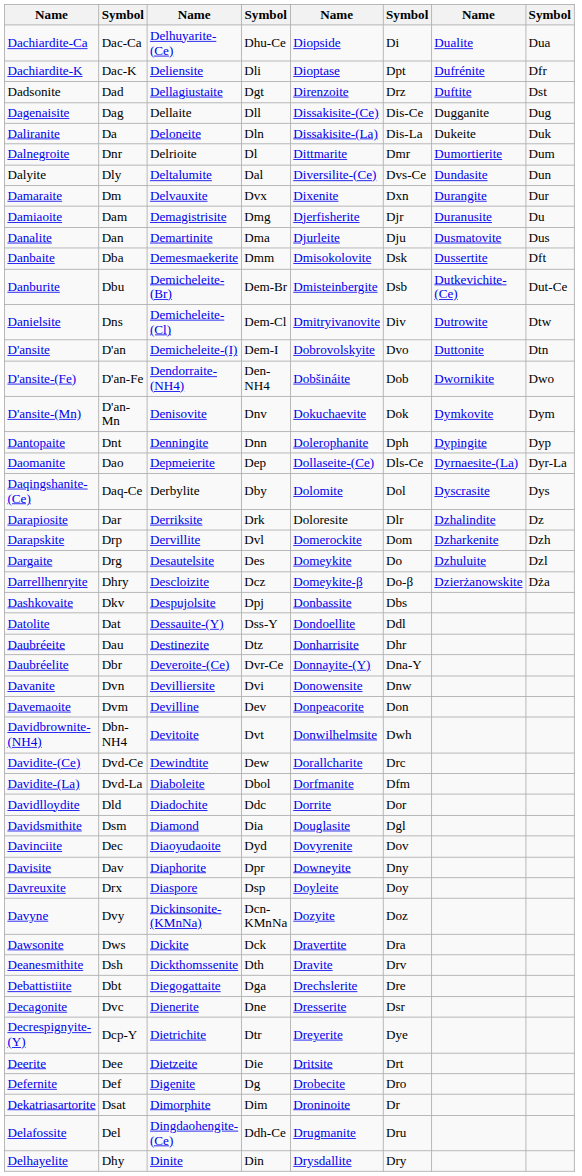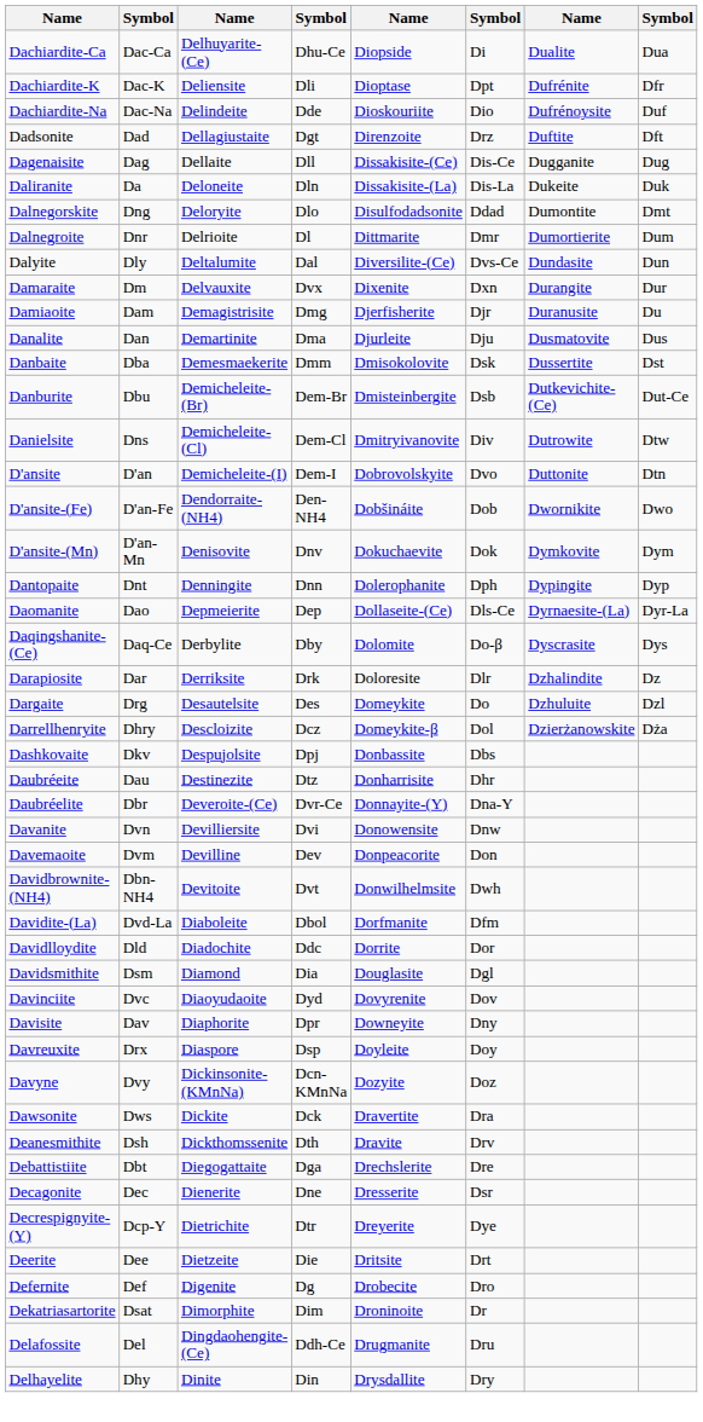 <table class="wikitable">
 <tr>
 <th>Name</th>
 <th>Symbol</th>
 <th>Name</th>
 <th>Symbol</th>
 <th>Name</th>
 <th>Symbol</th>
 <th>Name</th>
 <th>Symbol</th>
 </tr>
 <tr>
 <td><a href='#'>Dachiardite-Ca</a></td>
 <td>Dac-Ca</td>
 <td><a href='#'>Delhuyarite-(Ce)</a></td>
 <td>Dhu-Ce</td>
 <td><a href='#'>Diopside</a></td>
 <td>Di</td>
 <td><a href='#'>Dualite</a></td>
 <td>Dua</td>
 </tr>
 <tr>
 <td><a href='#'>Dachiardite-K</a></td>
 <td>Dac-K</td>
 <td><a href='#'>Deliensite</a></td>
 <td>Dli</td>
 <td><a href='#'>Dioptase</a></td>
 <td>Dpt</td>
 <td><a href='#'>Dufrénite</a></td>
 <td>Dfr</td>
 </tr>
 <tr>
+<td><a href='#'>Dachiardite-Na</a></td>
+<td>Dac-Na</td>
+<td><a href='#'>Delindeite</a></td>
+<td>Dde</td>
+<td><a href='#'>Dioskouriite</a></td>
+<td>Dio</td>
+<td><a href='#'>Dufrénoysite</a></td>
+<td>Duf</td>
+</tr>
+<tr>
 <td>Dadsonite</td>
 <td>Dad</td>
 <td><a href='#'>Dellagiustaite</a></td>
 <td>Dgt</td>
 <td><a href='#'>Direnzoite</a></td>
 <td>Drz</td>
 <td><a href='#'>Duftite</a></td>
-<td>Dst</td>
+<td>Dft</td>
 </tr>
 <tr>
 <td><a href='#'>Dagenaisite</a></td>
 <td>Dag</td>
 <td>Dellaite</td>
 <td>Dll</td>
 <td><a href='#'>Dissakisite-(Ce)</a></td>
 <td>Dis-Ce</td>
 <td>Dugganite</td>
 <td>Dug</td>
 </tr>
 <tr>
 <td><a href='#'>Daliranite</a></td>
 <td>Da</td>
 <td><a href='#'>Deloneite</a></td>
 <td>Dln</td>
 <td><a href='#'>Dissakisite-(La)</a></td>
 <td>Dis-La</td>
 <td>Dukeite</td>
 <td>Duk</td>
+</tr>
+<tr>
+<td><a href='#'>Dalnegorskite</a></td>
+<td>Dng</td>
+<td><a href='#'>Deloryite</a></td>
+<td>Dlo</td>
+<td><a href='#'>Disulfodadsonite</a></td>
+<td>Ddad</td>
+<td>Dumontite</td>
+<td>Dmt</td>
 </tr>
 <tr>
 <td><a href='#'>Dalnegroite</a></td>
 <td>Dnr</td>
 <td>Delrioite</td>
 <td>Dl</td>
 <td><a href='#'>Dittmarite</a></td>
 <td>Dmr</td>
 <td><a href='#'>Dumortierite</a></td>
 <td>Dum</td>
 </tr>
 <tr>
 <td>Dalyite</td>
 <td>Dly</td>
 <td><a href='#'>Deltalumite</a></td>
 <td>Dal</td>
 <td><a href='#'>Diversilite-(Ce)</a></td>
 <td>Dvs-Ce</td>
 <td><a href='#'>Dundasite</a></td>
 <td>Dun</td>
 </tr>
 <tr>
 <td><a href='#'>Damaraite</a></td>
 <td>Dm</td>
 <td><a href='#'>Delvauxite</a></td>
 <td>Dvx</td>
 <td><a href='#'>Dixenite</a></td>
 <td>Dxn</td>
 <td><a href='#'>Durangite</a></td>
 <td>Dur</td>
 </tr>
 <tr>
 <td><a href='#'>Damiaoite</a></td>
 <td>Dam</td>
 <td><a href='#'>Demagistrisite</a></td>
 <td>Dmg</td>
 <td><a href='#'>Djerfisherite</a></td>
 <td>Djr</td>
 <td><a href='#'>Duranusite</a></td>
 <td>Du</td>
 </tr>
 <tr>
 <td><a href='#'>Danalite</a></td>
 <td>Dan</td>
 <td><a href='#'>Demartinite</a></td>
 <td>Dma</td>
 <td><a href='#'>Djurleite</a></td>
 <td>Dju</td>
 <td><a href='#'>Dusmatovite</a></td>
 <td>Dus</td>
 </tr>
 <tr>
 <td><a href='#'>Danbaite</a></td>
 <td>Dba</td>
 <td><a href='#'>Demesmaekerite</a></td>
 <td>Dmm</td>
 <td><a href='#'>Dmisokolovite</a></td>
 <td>Dsk</td>
 <td><a href='#'>Dussertite</a></td>
-<td>Dft</td>
+<td>Dst</td>
 </tr>
 <tr>
 <td><a href='#'>Danburite</a></td>
 <td>Dbu</td>
 <td><a href='#'>Demicheleite-(Br)</a></td>
 <td>Dem-Br</td>
 <td><a href='#'>Dmisteinbergite</a></td>
 <td>Dsb</td>
 <td><a href='#'>Dutkevichite-(Ce)</a></td>
 <td>Dut-Ce</td>
 </tr>
 <tr>
 <td><a href='#'>Danielsite</a></td>
 <td>Dns</td>
 <td><a href='#'>Demicheleite-(Cl)</a></td>
 <td>Dem-Cl</td>
 <td><a href='#'>Dmitryivanovite</a></td>
 <td>Div</td>
 <td><a href='#'>Dutrowite</a></td>
 <td>Dtw</td>
 </tr>
 <tr>
 <td><a href='#'>D'ansite</a></td>
 <td>D'an</td>
 <td><a href='#'>Demicheleite-(I)</a></td>
 <td>Dem-I</td>
 <td><a href='#'>Dobrovolskyite</a></td>
 <td>Dvo</td>
 <td><a href='#'>Duttonite</a></td>
 <td>Dtn</td>
 </tr>
 <tr>
 <td><a href='#'>D'ansite-(Fe)</a></td>
 <td>D'an-Fe</td>
 <td><a href='#'>Dendorraite-(NH4)</a></td>
 <td>Den-NH4</td>
 <td><a href='#'>Dobšináite</a></td>
 <td>Dob</td>
 <td><a href='#'>Dwornikite</a></td>
 <td>Dwo</td>
 </tr>
 <tr>
 <td><a href='#'>D'ansite-(Mn)</a></td>
 <td>D'an-Mn</td>
 <td><a href='#'>Denisovite</a></td>
 <td>Dnv</td>
 <td><a href='#'>Dokuchaevite</a></td>
 <td>Dok</td>
 <td><a href='#'>Dymkovite</a></td>
 <td>Dym</td>
 </tr>
 <tr>
 <td><a href='#'>Dantopaite</a></td>
 <td>Dnt</td>
 <td><a href='#'>Denningite</a></td>
 <td>Dnn</td>
 <td><a href='#'>Dolerophanite</a></td>
 <td>Dph</td>
 <td><a href='#'>Dypingite</a></td>
 <td>Dyp</td>
 </tr>
 <tr>
 <td><a href='#'>Daomanite</a></td>
 <td>Dao</td>
 <td><a href='#'>Depmeierite</a></td>
 <td>Dep</td>
 <td><a href='#'>Dollaseite-(Ce)</a></td>
 <td>Dls-Ce</td>
 <td><a href='#'>Dyrnaesite-(La)</a></td>
 <td>Dyr-La</td>
 </tr>
 <tr>
 <td><a href='#'>Daqingshanite-(Ce)</a></td>
 <td>Daq-Ce</td>
 <td>Derbylite</td>
 <td>Dby</td>
 <td><a href='#'>Dolomite</a></td>
-<td>Dol</td>
+<td>Do-β</td>
 <td><a href='#'>Dyscrasite</a></td>
 <td>Dys</td>
 </tr>
 <tr>
 <td><a href='#'>Darapiosite</a></td>
 <td>Dar</td>
 <td><a href='#'>Derriksite</a></td>
 <td>Drk</td>
 <td>Doloresite</td>
 <td>Dlr</td>
 <td><a href='#'>Dzhalindite</a></td>
 <td>Dz</td>
-</tr>
-<tr>
-<td><a href='#'>Darapskite</a></td>
-<td>Drp</td>
-<td><a href='#'>Dervillite</a></td>
-<td>Dvl</td>
-<td><a href='#'>Domerockite</a></td>
-<td>Dom</td>
-<td><a href='#'>Dzharkenite</a></td>
-<td>Dzh</td>
 </tr>
 <tr>
 <td><a href='#'>Dargaite</a></td>
 <td>Drg</td>
 <td><a href='#'>Desautelsite</a></td>
 <td>Des</td>
 <td><a href='#'>Domeykite</a></td>
 <td>Do</td>
 <td><a href='#'>Dzhuluite</a></td>
 <td>Dzl</td>
 </tr>
 <tr>
 <td><a href='#'>Darrellhenryite</a></td>
 <td>Dhry</td>
 <td><a href='#'>Descloizite</a></td>
 <td>Dcz</td>
 <td><a href='#'>Domeykite-β</a></td>
-<td>Do-β</td>
+<td>Dol</td>
 <td><a href='#'>Dzierżanowskite</a></td>
 <td>Dża</td>
 </tr>
 <tr>
 <td><a href='#'>Dashkovaite</a></td>
 <td>Dkv</td>
 <td><a href='#'>Despujolsite</a></td>
 <td>Dpj</td>
 <td><a href='#'>Donbassite</a></td>
 <td>Dbs</td>
-<td></td>
-<td></td>
-</tr>
-<tr>
-<td><a href='#'>Datolite</a></td>
-<td>Dat</td>
-<td><a href='#'>Dessauite-(Y)</a></td>
-<td>Dss-Y</td>
-<td><a href='#'>Dondoellite</a></td>
-<td>Ddl</td>
 <td></td>
 <td></td>
 </tr>
 <tr>
 <td><a href='#'>Daubréeite</a></td>
 <td>Dau</td>
 <td><a href='#'>Destinezite</a></td>
 <td>Dtz</td>
 <td><a href='#'>Donharrisite</a></td>
 <td>Dhr</td>
 <td></td>
 <td></td>
 </tr>
 <tr>
 <td><a href='#'>Daubréelite</a></td>
 <td>Dbr</td>
 <td><a href='#'>Deveroite-(Ce)</a></td>
 <td>Dvr-Ce</td>
 <td><a href='#'>Donnayite-(Y)</a></td>
 <td>Dna-Y</td>
 <td></td>
 <td></td>
 </tr>
 <tr>
 <td><a href='#'>Davanite</a></td>
 <td>Dvn</td>
 <td><a href='#'>Devilliersite</a></td>
 <td>Dvi</td>
 <td><a href='#'>Donowensite</a></td>
 <td>Dnw</td>
 <td></td>
 <td></td>
 </tr>
 <tr>
 <td><a href='#'>Davemaoite</a></td>
 <td>Dvm</td>
 <td><a href='#'>Devilline</a></td>
 <td>Dev</td>
 <td><a href='#'>Donpeacorite</a></td>
 <td>Don</td>
 <td></td>
 <td></td>
 </tr>
 <tr>
 <td><a href='#'>Davidbrownite-(NH4)</a></td>
 <td>Dbn-NH4</td>
 <td><a href='#'>Devitoite</a></td>
 <td>Dvt</td>
 <td><a href='#'>Donwilhelmsite</a></td>
 <td>Dwh</td>
 <td></td>
 <td></td>
 </tr>
 <tr>
-<td><a href='#'>Davidite-(Ce)</a></td>
-<td>Dvd-Ce</td>
-<td><a href='#'>Dewindtite</a></td>
-<td>Dew</td>
-<td><a href='#'>Dorallcharite</a></td>
-<td>Drc</td>
-<td></td>
-<td></td>
-</tr>
-<tr>
 <td><a href='#'>Davidite-(La)</a></td>
 <td>Dvd-La</td>
 <td><a href='#'>Diaboleite</a></td>
 <td>Dbol</td>
 <td><a href='#'>Dorfmanite</a></td>
 <td>Dfm</td>
 <td></td>
 <td></td>
 </tr>
 <tr>
 <td><a href='#'>Davidlloydite</a></td>
 <td>Dld</td>
 <td><a href='#'>Diadochite</a></td>
 <td>Ddc</td>
 <td><a href='#'>Dorrite</a></td>
 <td>Dor</td>
 <td></td>
 <td></td>
 </tr>
 <tr>
 <td><a href='#'>Davidsmithite</a></td>
 <td>Dsm</td>
 <td><a href='#'>Diamond</a></td>
 <td>Dia</td>
 <td><a href='#'>Douglasite</a></td>
 <td>Dgl</td>
 <td></td>
 <td></td>
 </tr>
 <tr>
 <td><a href='#'>Davinciite</a></td>
-<td>Dec</td>
+<td>Dvc</td>
 <td><a href='#'>Diaoyudaoite</a></td>
 <td>Dyd</td>
 <td><a href='#'>Dovyrenite</a></td>
 <td>Dov</td>
 <td></td>
 <td></td>
 </tr>
 <tr>
 <td><a href='#'>Davisite</a></td>
 <td>Dav</td>
 <td><a href='#'>Diaphorite</a></td>
 <td>Dpr</td>
 <td><a href='#'>Downeyite</a></td>
 <td>Dny</td>
 <td></td>
 <td></td>
 </tr>
 <tr>
 <td><a href='#'>Davreuxite</a></td>
 <td>Drx</td>
 <td><a href='#'>Diaspore</a></td>
 <td>Dsp</td>
 <td><a href='#'>Doyleite</a></td>
 <td>Doy</td>
 <td></td>
 <td></td>
 </tr>
 <tr>
 <td><a href='#'>Davyne</a></td>
 <td>Dvy</td>
 <td><a href='#'>Dickinsonite-(KMnNa)</a></td>
 <td>Dcn-KMnNa</td>
 <td><a href='#'>Dozyite</a></td>
 <td>Doz</td>
 <td></td>
 <td></td>
 </tr>
 <tr>
 <td><a href='#'>Dawsonite</a></td>
 <td>Dws</td>
 <td><a href='#'>Dickite</a></td>
 <td>Dck</td>
 <td><a href='#'>Dravertite</a></td>
 <td>Dra</td>
 <td></td>
 <td></td>
 </tr>
 <tr>
 <td><a href='#'>Deanesmithite</a></td>
 <td>Dsh</td>
 <td><a href='#'>Dickthomssenite</a></td>
 <td>Dth</td>
 <td><a href='#'>Dravite</a></td>
 <td>Drv</td>
 <td></td>
 <td></td>
 </tr>
 <tr>
 <td><a href='#'>Debattistiite</a></td>
 <td>Dbt</td>
 <td><a href='#'>Diegogattaite</a></td>
 <td>Dga</td>
 <td><a href='#'>Drechslerite</a></td>
 <td>Dre</td>
 <td></td>
 <td></td>
 </tr>
 <tr>
 <td><a href='#'>Decagonite</a></td>
-<td>Dvc</td>
+<td>Dec</td>
 <td><a href='#'>Dienerite</a></td>
 <td>Dne</td>
 <td><a href='#'>Dresserite</a></td>
 <td>Dsr</td>
 <td></td>
 <td></td>
 </tr>
 <tr>
 <td><a href='#'>Decrespignyite-(Y)</a></td>
 <td>Dcp-Y</td>
 <td><a href='#'>Dietrichite</a></td>
 <td>Dtr</td>
 <td><a href='#'>Dreyerite</a></td>
 <td>Dye</td>
 <td></td>
 <td></td>
 </tr>
 <tr>
 <td><a href='#'>Deerite</a></td>
 <td>Dee</td>
 <td><a href='#'>Dietzeite</a></td>
 <td>Die</td>
 <td><a href='#'>Dritsite</a></td>
 <td>Drt</td>
 <td></td>
 <td></td>
 </tr>
 <tr>
 <td><a href='#'>Defernite</a></td>
 <td>Def</td>
 <td><a href='#'>Digenite</a></td>
 <td>Dg</td>
 <td><a href='#'>Drobecite</a></td>
 <td>Dro</td>
 <td></td>
 <td></td>
 </tr>
 <tr>
 <td><a href='#'>Dekatriasartorite</a></td>
 <td>Dsat</td>
 <td><a href='#'>Dimorphite</a></td>
 <td>Dim</td>
 <td><a href='#'>Droninoite</a></td>
 <td>Dr</td>
 <td></td>
 <td></td>
 </tr>
 <tr>
 <td><a href='#'>Delafossite</a></td>
 <td>Del</td>
 <td><a href='#'>Dingdaohengite-(Ce)</a></td>
 <td>Ddh-Ce</td>
 <td><a href='#'>Drugmanite</a></td>
 <td>Dru</td>
 <td></td>
 <td></td>
 </tr>
 <tr>
 <td><a href='#'>Delhayelite</a></td>
 <td>Dhy</td>
 <td><a href='#'>Dinite</a></td>
 <td>Din</td>
 <td><a href='#'>Drysdallite</a></td>
 <td>Dry</td>
 <td></td>
 <td></td>
 </tr>
 </table>
